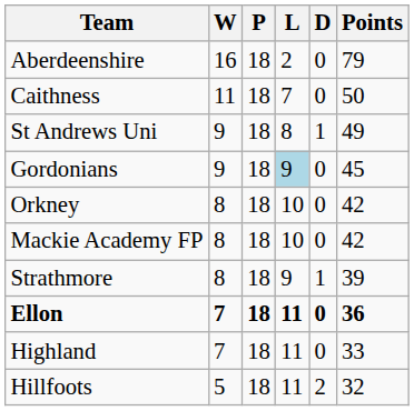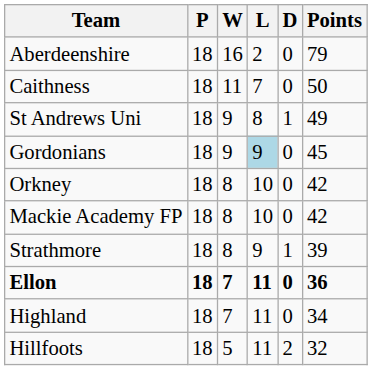 <table class="wikitable">
 <tr>
 <th>Team</th>
+<th>P</th>
 <th>W</th>
-<th>P</th>
 <th>L</th>
 <th>D</th>
 <th>Points</th>
 </tr>
 <tr>
 <td>Aberdeenshire</td>
+<td>18</td>
 <td>16</td>
-<td>18</td>
 <td>2</td>
 <td>0</td>
 <td>79</td>
 </tr>
 <tr>
 <td>Caithness</td>
+<td>18</td>
 <td>11</td>
-<td>18</td>
 <td>7</td>
 <td>0</td>
 <td>50</td>
 </tr>
 <tr>
 <td>St Andrews Uni</td>
+<td>18</td>
 <td>9</td>
-<td>18</td>
 <td>8</td>
 <td>1</td>
 <td>49</td>
 </tr>
 <tr>
 <td>Gordonians</td>
+<td>18</td>
 <td>9</td>
-<td>18</td>
 <td style="background: lightblue;">9</td>
 <td>0</td>
 <td>45</td>
 </tr>
 <tr>
 <td>Orkney</td>
+<td>18</td>
 <td>8</td>
-<td>18</td>
 <td>10</td>
 <td>0</td>
 <td>42</td>
 </tr>
 <tr>
 <td>Mackie Academy FP</td>
+<td>18</td>
 <td>8</td>
-<td>18</td>
 <td>10</td>
 <td>0</td>
 <td>42</td>
 </tr>
 <tr>
 <td>Strathmore</td>
+<td>18</td>
 <td>8</td>
-<td>18</td>
 <td>9</td>
 <td>1</td>
 <td>39</td>
 </tr>
 <tr>
 <td><strong>Ellon</strong></td>
+<td><strong>18</strong></td>
 <td><strong>7</strong></td>
-<td><strong>18</strong></td>
 <td><strong>11</strong></td>
 <td><strong>0</strong></td>
 <td><strong>36</strong></td>
 </tr>
 <tr>
 <td>Highland</td>
+<td>18</td>
 <td>7</td>
-<td>18</td>
 <td>11</td>
 <td>0</td>
-<td>33</td>
+<td>34</td>
 </tr>
 <tr>
 <td>Hillfoots</td>
+<td>18</td>
 <td>5</td>
-<td>18</td>
 <td>11</td>
 <td>2</td>
 <td>32</td>
 </tr>
 </table>
